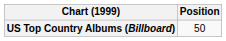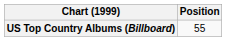 <table class="wikitable plainrowheaders" style="text-align:center">
 <tr>
 <th scope="col">Chart (1999)</th>
 <th scope="col">Position</th>
 </tr>
 <tr>
 <th scope="row">US Top Country Albums (<em>Billboard</em>)</th>
-<td>50</td>
+<td>55</td>
 </tr>
 </table>
